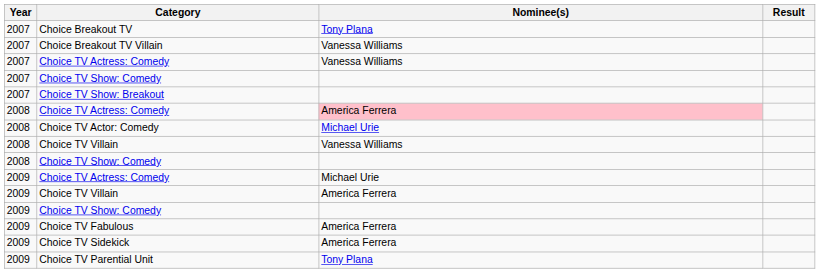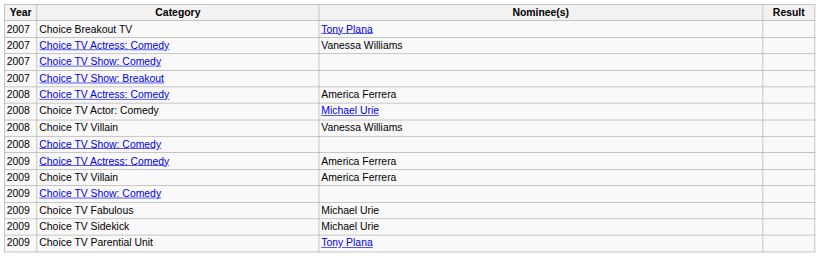 <table class="wikitable">
 <tr>
 <th width="2%">Year</th>
 <th width="27%">Category</th>
 <th width="42.5%">Nominee(s)</th>
 <th width="5%">Result</th>
 </tr>
 <tr>
 <td>2007</td>
 <td>Choice Breakout TV</td>
 <td><a href='#'>Tony Plana</a></td>
-<td></td>
-</tr>
-<tr>
-<td>2007</td>
-<td>Choice Breakout TV Villain</td>
-<td>Vanessa Williams</td>
 <td></td>
 </tr>
 <tr>
 <td>2007</td>
 <td><a href='#'>Choice TV Actress: Comedy</a></td>
 <td>Vanessa Williams</td>
 <td></td>
 </tr>
 <tr>
 <td>2007</td>
 <td><a href='#'>Choice TV Show: Comedy</a></td>
 <td></td>
 <td></td>
 </tr>
 <tr>
 <td>2007</td>
 <td><a href='#'>Choice TV Show: Breakout</a></td>
 <td></td>
 <td></td>
 </tr>
 <tr>
 <td>2008</td>
 <td><a href='#'>Choice TV Actress: Comedy</a></td>
-<td style="background: pink;">America Ferrera</td>
+<td>America Ferrera</td>
 <td></td>
 </tr>
 <tr>
 <td>2008</td>
 <td>Choice TV Actor: Comedy</td>
 <td><a href='#'>Michael Urie</a></td>
 <td></td>
 </tr>
 <tr>
 <td>2008</td>
 <td>Choice TV Villain</td>
 <td>Vanessa Williams</td>
 <td></td>
 </tr>
 <tr>
 <td>2008</td>
 <td><a href='#'>Choice TV Show: Comedy</a></td>
 <td></td>
 <td></td>
 </tr>
 <tr>
 <td>2009</td>
 <td><a href='#'>Choice TV Actress: Comedy</a></td>
-<td>Michael Urie</td>
+<td>America Ferrera</td>
 <td></td>
 </tr>
 <tr>
 <td>2009</td>
 <td>Choice TV Villain</td>
 <td>America Ferrera</td>
 <td></td>
 </tr>
 <tr>
 <td>2009</td>
 <td><a href='#'>Choice TV Show: Comedy</a></td>
 <td></td>
 <td></td>
 </tr>
 <tr>
 <td>2009</td>
 <td>Choice TV Fabulous</td>
-<td>America Ferrera</td>
+<td>Michael Urie</td>
 <td></td>
 </tr>
 <tr>
 <td>2009</td>
 <td>Choice TV Sidekick</td>
-<td>America Ferrera</td>
+<td>Michael Urie</td>
 <td></td>
 </tr>
 <tr>
 <td>2009</td>
 <td>Choice TV Parential Unit</td>
 <td><a href='#'>Tony Plana</a></td>
 <td></td>
 </tr>
 </table>
